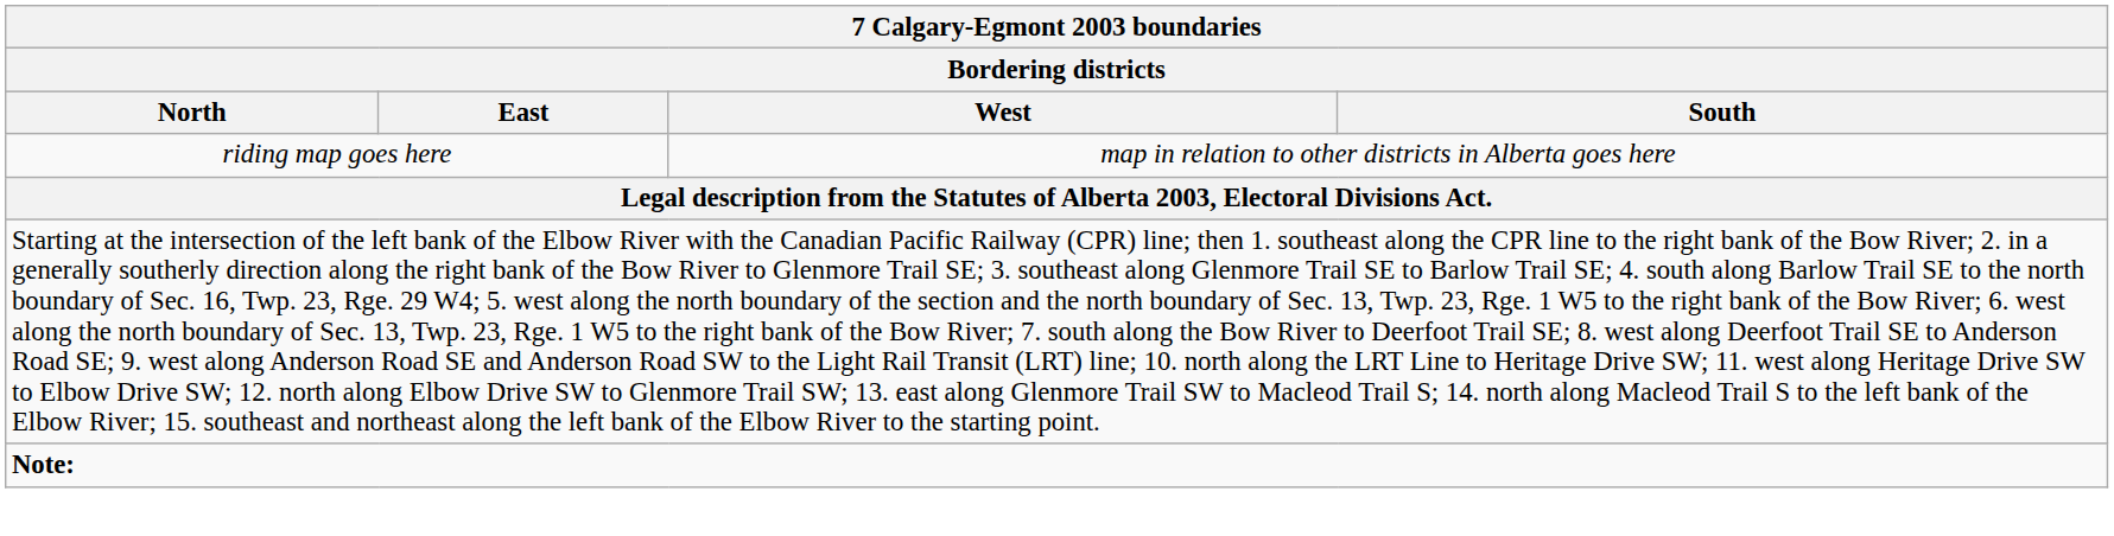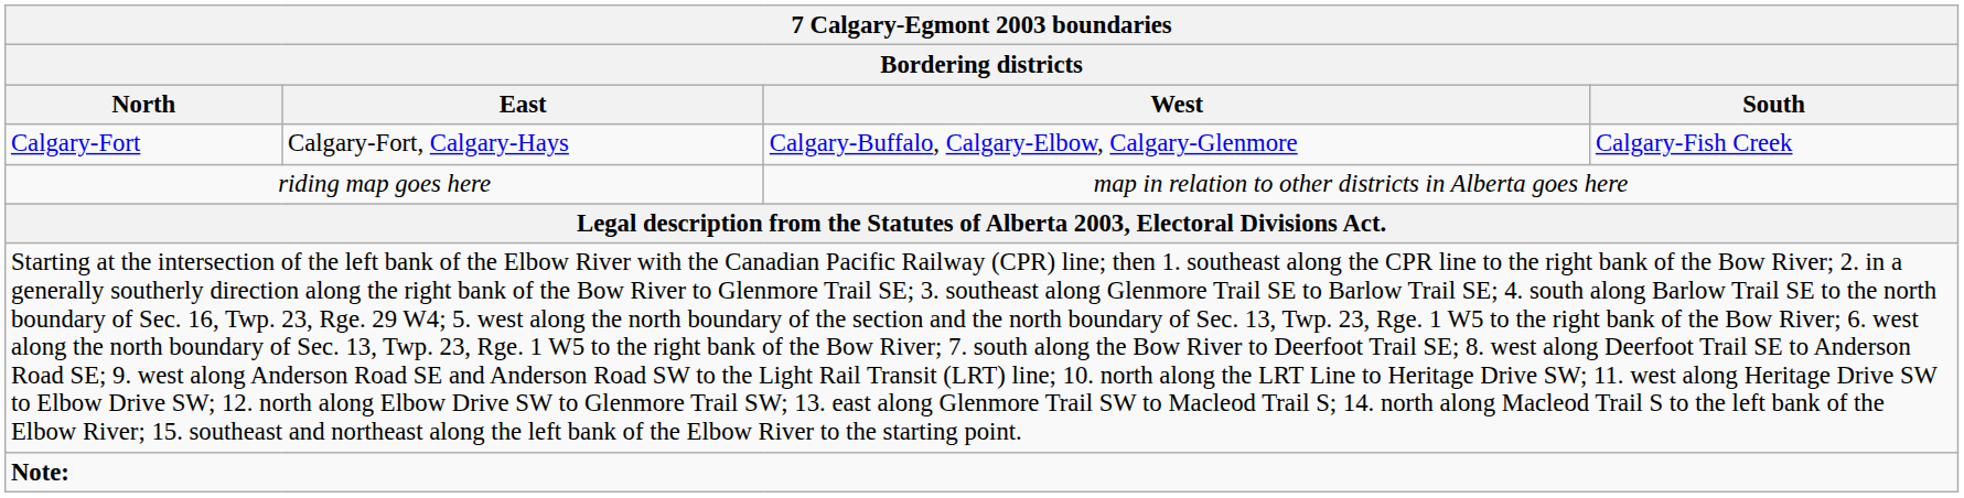 <table class="wikitable collapsible collapsed">
 <tr>
 <th colspan=4>7 Calgary-Egmont 2003 boundaries</th>
 </tr>
 <tr>
 <th colspan=4>Bordering districts</th>
 </tr>
 <tr>
 <th>North</th>
 <th>East</th>
 <th>West</th>
 <th>South</th>
+</tr>
+<tr>
+<td><a href='#'>Calgary-Fort</a></td>
+<td>Calgary-Fort, <a href='#'>Calgary-Hays</a></td>
+<td><a href='#'>Calgary-Buffalo</a>, <a href='#'>Calgary-Elbow</a>, <a href='#'>Calgary-Glenmore</a></td>
+<td><a href='#'>Calgary-Fish Creek</a></td>
 </tr>
 <tr>
 <td colspan=2 align=center><em>riding map goes here</em></td>
 <td colspan=2 align=center><em>map in relation to other districts in Alberta goes here</em></td>
 </tr>
 <tr>
 <th colspan=4>Legal description from the Statutes of Alberta 2003, Electoral Divisions Act.</th>
 </tr>
 <tr>
 <td colspan=4>Starting at the intersection of the left bank of the Elbow River with the Canadian Pacific Railway (CPR) line; then 1. southeast along the CPR line to the right bank of the Bow River; 2. in a generally southerly direction along the right bank of the Bow River to Glenmore Trail SE; 3. southeast along Glenmore Trail SE to Barlow Trail SE; 4. south along Barlow Trail SE to the north boundary of Sec. 16, Twp. 23, Rge. 29 W4; 5. west along the north boundary of the section and the north boundary of Sec. 13, Twp. 23, Rge. 1 W5 to the right bank of the Bow River; 6. west along the north boundary of Sec. 13, Twp. 23, Rge. 1 W5 to the right bank of the Bow River; 7. south along the Bow River to Deerfoot Trail SE; 8. west along Deerfoot Trail SE to Anderson Road SE; 9. west along Anderson Road SE and Anderson Road SW to the Light Rail Transit (LRT) line; 10. north along the LRT Line to Heritage Drive SW; 11. west along Heritage Drive SW to Elbow Drive SW; 12. north along Elbow Drive SW to Glenmore Trail SW; 13. east along Glenmore Trail SW to Macleod Trail S; 14. north along Macleod Trail S to the left bank of the Elbow River; 15. southeast and northeast along the left bank of the Elbow River to the starting point.</td>
 </tr>
 <tr>
 <td colspan=4><strong>Note:</strong></td>
 </tr>
 </table>
